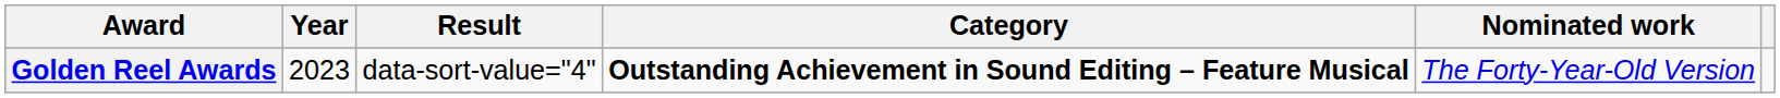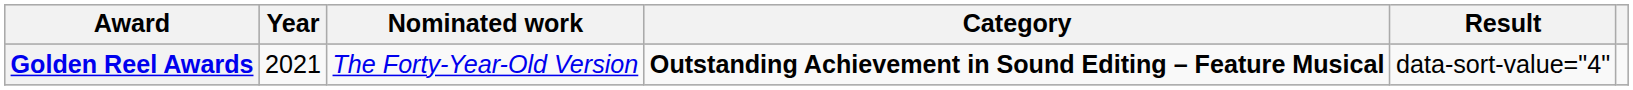 <table class="wikitable sortable plainrowheaders" summary="">
 <tr>
 <th scope="col">Award</th>
 <th scope="col">Year</th>
+<th scope="col">Nominated work</th>
+<th scope="col">Category</th>
 <th scope="col">Result</th>
-<th scope="col">Category</th>
-<th scope="col">Nominated work</th>
 <th scope="col" class="unsortable"></th>
 </tr>
 <tr>
 <th scope="row"><a href='#'>Golden Reel Awards</a></th>
-<td align="center">2023</td>
+<td align="center">2021</td>
+<td><em><a href='#'>The Forty-Year-Old Version</a></em></td>
+<td><strong>Outstanding Achievement in Sound Editing – Feature Musical</strong></td>
 <td>data-sort-value="4" </td>
-<td><strong>Outstanding Achievement in Sound Editing – Feature Musical</strong></td>
-<td><em><a href='#'>The Forty-Year-Old Version</a></em></td>
 <td align="center"></td>
 </tr>
 </table>
